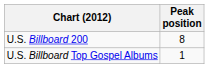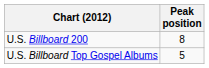 <table class="wikitable sortable">
 <tr>
 <th align="left">Chart (2012)</th>
 <th align="left">Peak<br>position</th>
 </tr>
 <tr>
 <td align="left">U.S. <a href='#'><em>Billboard</em> 200</a></td>
 <td style="text-align:center;">8</td>
 </tr>
 <tr>
 <td align="left">U.S. <em>Billboard</em> <a href='#'>Top Gospel Albums</a></td>
-<td style="text-align:center;">1</td>
+<td style="text-align:center;">5</td>
 </tr>
 </table>
